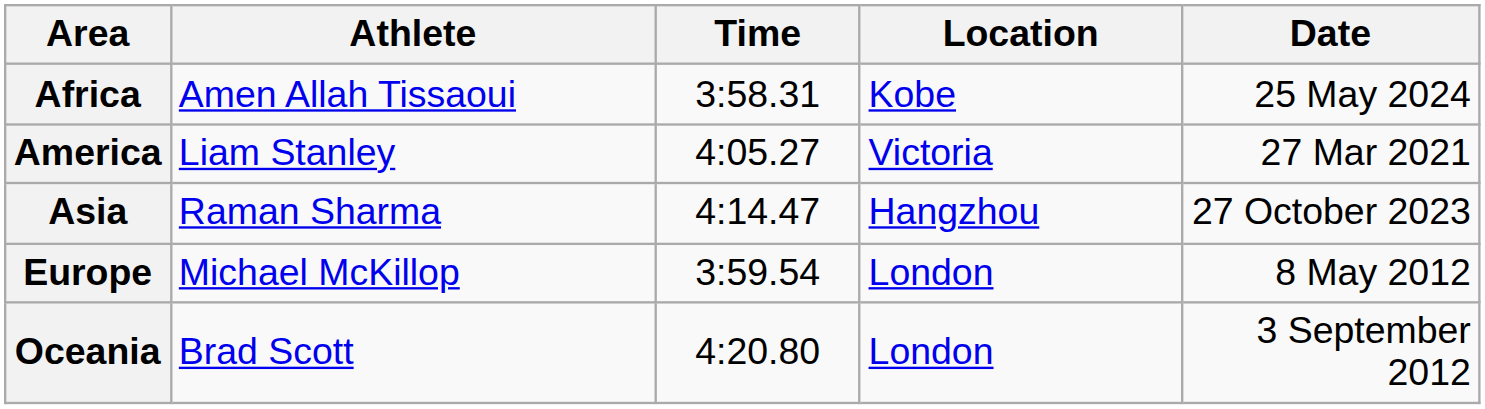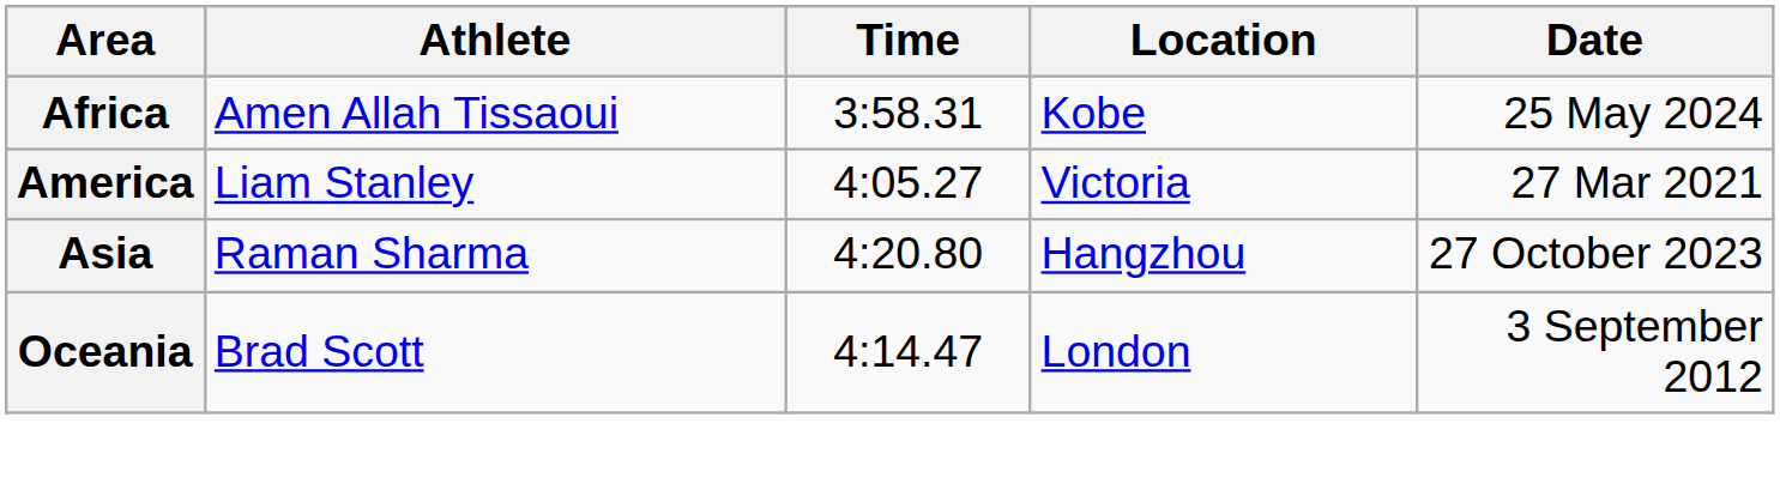 <table class="wikitable">
 <tr>
 <th width="45">Area</th>
 <th width="200">Athlete</th>
 <th width="80">Time</th>
 <th width="130">Location</th>
 <th width="120">Date</th>
 </tr>
 <tr>
 <th>Africa</th>
 <td> <a href='#'>Amen Allah Tissaoui</a></td>
 <td align="center">3:58.31 </td>
 <td> <a href='#'>Kobe</a></td>
 <td align="right">25 May 2024</td>
 </tr>
 <tr>
 <th>America</th>
 <td> <a href='#'>Liam Stanley</a></td>
 <td align="center">4:05.27</td>
 <td> <a href='#'>Victoria</a></td>
 <td align="right">27 Mar 2021</td>
 </tr>
 <tr>
 <th>Asia</th>
 <td> <a href='#'>Raman Sharma</a></td>
-<td align="center">4:14.47</td>
+<td align="center">4:20.80</td>
 <td> <a href='#'>Hangzhou</a></td>
 <td align="right">27 October 2023</td>
 </tr>
 <tr>
-<th>Europe</th>
-<td> <a href='#'>Michael McKillop</a></td>
-<td align="center">3:59.54</td>
-<td> <a href='#'>London</a></td>
-<td align="right">8 May 2012</td>
-</tr>
-<tr>
 <th>Oceania</th>
 <td> <a href='#'>Brad Scott</a></td>
-<td align="center">4:20.80</td>
+<td align="center">4:14.47</td>
 <td> <a href='#'>London</a></td>
 <td align="right">3 September 2012</td>
 </tr>
 </table>
